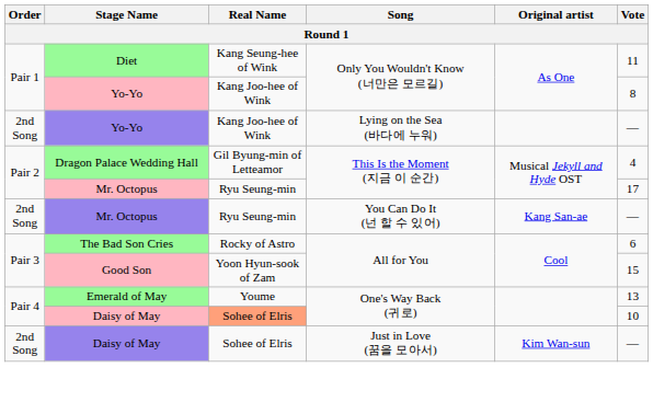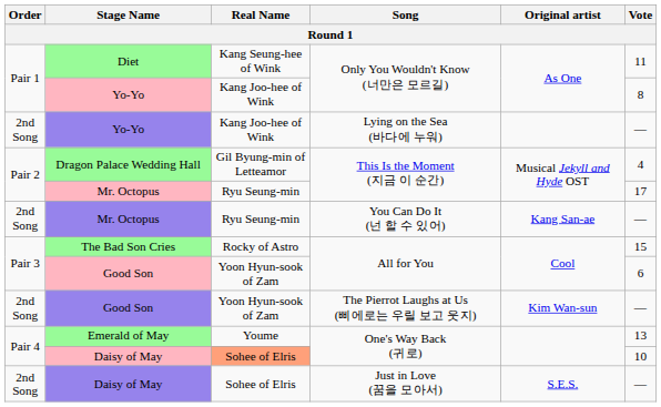 <table class="wikitable" style="text-align:center; width:95%;">
 <tr>
 <th style="width:1%;">Order</th>
 <th style="width:20%;">Stage Name</th>
 <th style="width:12%;">Real Name</th>
 <th style="width:23%;">Song</th>
 <th style="width:15%;">Original artist</th>
 <th style="width:1%;">Vote</th>
 </tr>
 <tr>
 <th colspan=6>Round 1</th>
 </tr>
 <tr>
 <td rowspan=2>Pair 1</td>
 <td bgcolor="palegreen">Diet</td>
 <td>Kang Seung-hee of Wink</td>
 <td rowspan=2>Only You Wouldn't Know<br>(너만은 모르길)</td>
 <td rowspan=2><a href='#'>As One</a></td>
 <td>11</td>
 </tr>
 <tr>
 <td bgcolor="lightpink">Yo-Yo</td>
 <td>Kang Joo-hee of Wink</td>
 <td>8</td>
 </tr>
 <tr>
 <td>2nd Song</td>
 <td bgcolor="#9683EC">Yo-Yo</td>
 <td>Kang Joo-hee of Wink</td>
 <td>Lying on the Sea<br>(바다에 누워)</td>
 <td></td>
 <td>—</td>
 </tr>
 <tr>
 <td rowspan=2>Pair 2</td>
 <td bgcolor="palegreen">Dragon Palace Wedding Hall</td>
 <td>Gil Byung-min of Letteamor</td>
 <td rowspan=2><a href='#'>This Is the Moment</a> <br>(지금 이 순간)</td>
 <td rowspan=2>Musical <em><a href='#'>Jekyll and Hyde</a></em> OST</td>
 <td>4</td>
 </tr>
 <tr>
 <td bgcolor="lightpink">Mr. Octopus</td>
 <td>Ryu Seung-min</td>
 <td>17</td>
 </tr>
 <tr>
 <td>2nd Song</td>
 <td bgcolor="#9683EC">Mr. Octopus</td>
 <td>Ryu Seung-min</td>
 <td>You Can Do It<br>(넌 할 수 있어)</td>
 <td><a href='#'>Kang San-ae</a></td>
 <td>—</td>
 </tr>
 <tr>
 <td rowspan=2>Pair 3</td>
 <td bgcolor="palegreen">The Bad Son Cries</td>
 <td>Rocky of Astro</td>
 <td rowspan=2>All for You</td>
 <td rowspan=2><a href='#'>Cool</a></td>
-<td>6</td>
+<td>15</td>
 </tr>
 <tr>
 <td bgcolor="lightpink">Good Son</td>
 <td>Yoon Hyun-sook of Zam</td>
-<td>15</td>
+<td>6</td>
+</tr>
+<tr>
+<td>2nd Song</td>
+<td bgcolor="#9683EC">Good Son</td>
+<td>Yoon Hyun-sook of Zam</td>
+<td>The Pierrot Laughs at Us<br>(삐에로는 우릴 보고 웃지)</td>
+<td><a href='#'>Kim Wan-sun</a></td>
+<td>—</td>
 </tr>
 <tr>
 <td rowspan=2>Pair 4</td>
 <td bgcolor="palegreen">Emerald of May</td>
 <td>Youme</td>
 <td rowspan=2>One's Way Back<br>(귀로)</td>
 <td rowspan=2></td>
 <td>13</td>
 </tr>
 <tr>
 <td bgcolor="lightpink">Daisy of May</td>
 <td style="background: lightsalmon;">Sohee of Elris</td>
 <td>10</td>
 </tr>
 <tr>
 <td>2nd Song</td>
 <td bgcolor="#9683EC">Daisy of May</td>
 <td>Sohee of Elris</td>
 <td>Just in Love<br>(꿈을 모아서)</td>
-<td><a href='#'>Kim Wan-sun</a></td>
+<td><a href='#'>S.E.S.</a></td>
 <td>—</td>
 </tr>
 </table>
